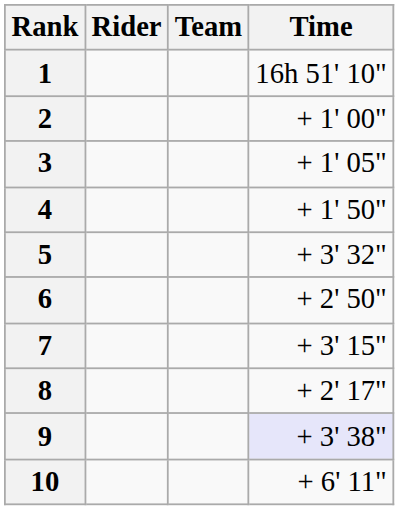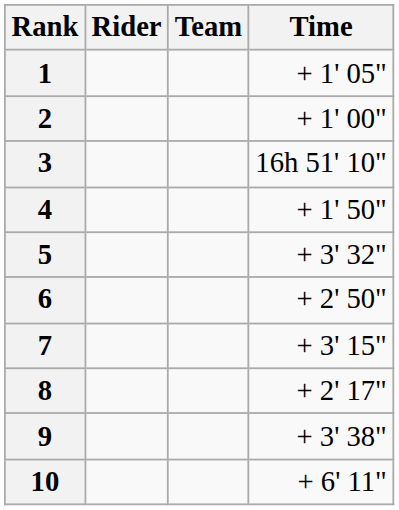 <table class="wikitable" margin-bottom:0;">
 <tr>
 <th scope="col">Rank</th>
 <th scope="col">Rider</th>
 <th scope="col">Team</th>
 <th scope="col">Time</th>
 </tr>
 <tr>
 <th scope="row">1</th>
 <td> </td>
 <td></td>
-<td align="right">16h 51' 10"</td>
+<td align="right">+ 1' 05"</td>
 </tr>
 <tr>
 <th scope="row">2</th>
 <td></td>
 <td></td>
 <td align="right">+ 1' 00"</td>
 </tr>
 <tr>
 <th scope="row">3</th>
 <td></td>
 <td></td>
-<td align="right">+ 1' 05"</td>
+<td align="right">16h 51' 10"</td>
 </tr>
 <tr>
 <th scope="row">4</th>
 <td></td>
 <td></td>
 <td align="right">+ 1' 50"</td>
 </tr>
 <tr>
 <th scope="row">5</th>
 <td></td>
 <td></td>
 <td align="right">+ 3' 32"</td>
 </tr>
 <tr>
 <th scope="row">6</th>
 <td></td>
 <td></td>
 <td align="right">+ 2' 50"</td>
 </tr>
 <tr>
 <th scope="row">7</th>
 <td></td>
 <td></td>
 <td align="right">+ 3' 15"</td>
 </tr>
 <tr>
 <th scope="row">8</th>
 <td></td>
 <td></td>
 <td align="right">+ 2' 17"</td>
 </tr>
 <tr>
 <th scope="row">9</th>
 <td></td>
 <td></td>
-<td align="right" style="background: lavender;">+ 3' 38"</td>
+<td align="right">+ 3' 38"</td>
 </tr>
 <tr>
 <th scope="row">10</th>
 <td></td>
 <td></td>
 <td align="right">+ 6' 11"</td>
 </tr>
 </table>
